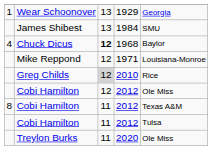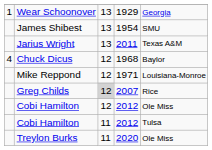 <table class="wikitable">
 <tr>
 </tr>
 <tr>
 <td>1</td>
 <td><a href='#'>Wear Schoonover</a></td>
 <td>13</td>
 <td>1929</td>
 <td style="font-size:80%;"><a href='#'>Georgia</a></td>
 </tr>
 <tr>
 <td></td>
 <td>James Shibest</td>
 <td>13</td>
-<td>1984</td>
+<td>1954</td>
 <td style="font-size:80%;">SMU</td>
+</tr>
+<tr>
+<td></td>
+<td><a href='#'>Jarius Wright</a></td>
+<td>13</td>
+<td><a href='#'>2011</a></td>
+<td style="font-size:80%;">Texas A&M</td>
 </tr>
 <tr>
 <td>4</td>
 <td><a href='#'>Chuck Dicus</a></td>
-<td><strong>12</strong></td>
+<td>12</td>
 <td>1968</td>
 <td style="font-size:80%;">Baylor</td>
 </tr>
 <tr>
 <td></td>
 <td>Mike Reppond</td>
 <td>12</td>
 <td>1971</td>
 <td style="font-size:80%;">Louisiana-Monroe</td>
 </tr>
 <tr>
 <td></td>
 <td><a href='#'>Greg Childs</a></td>
 <td style="background: lightgrey;">12</td>
-<td><a href='#'>2010</a></td>
+<td><a href='#'>2007</a></td>
 <td style="font-size:80%;">Rice</td>
 </tr>
 <tr>
 <td></td>
 <td><a href='#'>Cobi Hamilton</a></td>
 <td>12</td>
 <td><a href='#'>2012</a></td>
 <td style="font-size:80%;">Ole Miss</td>
-</tr>
-<tr>
-<td>8</td>
-<td><a href='#'>Cobi Hamilton</a></td>
-<td>11</td>
-<td><a href='#'>2012</a></td>
-<td style="font-size:80%;">Texas A&M</td>
 </tr>
 <tr>
 <td></td>
 <td><a href='#'>Cobi Hamilton</a></td>
 <td>11</td>
 <td><a href='#'>2012</a></td>
 <td style="font-size:80%;">Tulsa</td>
 </tr>
 <tr>
 <td></td>
 <td><a href='#'>Treylon Burks</a></td>
 <td>11</td>
 <td><a href='#'>2020</a></td>
 <td style="font-size:80%;">Ole Miss</td>
 </tr>
 </table>
